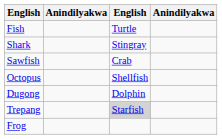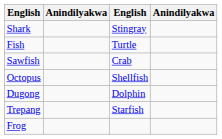 <table class="wikitable">
 <tr>
 <th>English</th>
 <th>Anindilyakwa</th>
 <th>English</th>
 <th>Anindilyakwa</th>
 </tr>
 <tr>
+<td><a href='#'>Shark</a></td>
+<td></td>
+<td><a href='#'>Stingray</a></td>
+<td></td>
+</tr>
+<tr>
 <td><a href='#'>Fish</a></td>
 <td></td>
 <td><a href='#'>Turtle</a></td>
-<td></td>
-</tr>
-<tr>
-<td><a href='#'>Shark</a></td>
-<td></td>
-<td><a href='#'>Stingray</a></td>
 <td></td>
 </tr>
 <tr>
 <td><a href='#'>Sawfish</a></td>
 <td></td>
 <td><a href='#'>Crab</a></td>
 <td></td>
 </tr>
 <tr>
 <td><a href='#'>Octopus</a></td>
 <td></td>
 <td><a href='#'>Shellfish</a></td>
 <td></td>
 </tr>
 <tr>
 <td><a href='#'>Dugong</a></td>
 <td></td>
 <td><a href='#'>Dolphin</a></td>
 <td></td>
 </tr>
 <tr>
 <td><a href='#'>Trepang</a></td>
 <td></td>
-<td style="background: lightgrey;"><a href='#'>Starfish</a></td>
+<td><a href='#'>Starfish</a></td>
 <td></td>
 </tr>
 <tr>
 <td><a href='#'>Frog</a></td>
 <td></td>
 <td></td>
 <td></td>
 </tr>
 </table>
